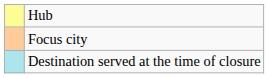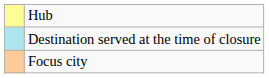 <table class="wikitable">
 <tr>
 <td bgcolor=#FDFD96 width=15px></td>
 <td>Hub</td>
 </tr>
 <tr>
+<td bgcolor=#ACE5EE width=15px></td>
+<td>Destination served at the time of closure</td>
+</tr>
+<tr>
 <td bgcolor=#FFCC99 width=15px></td>
 <td>Focus city</td>
 </tr>
-<tr>
-<td bgcolor=#ACE5EE width=15px></td>
-<td>Destination served at the time of closure</td>
-</tr>
 </table>
